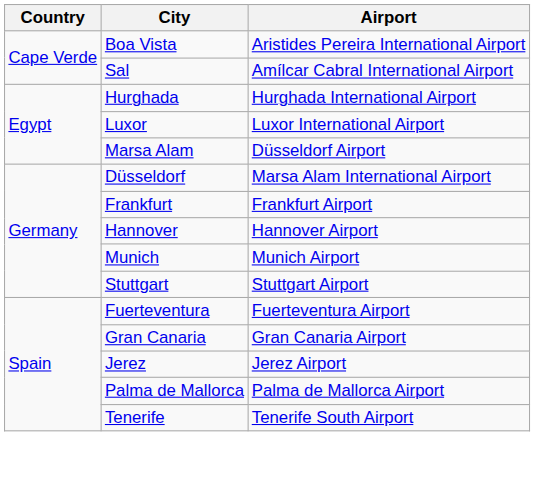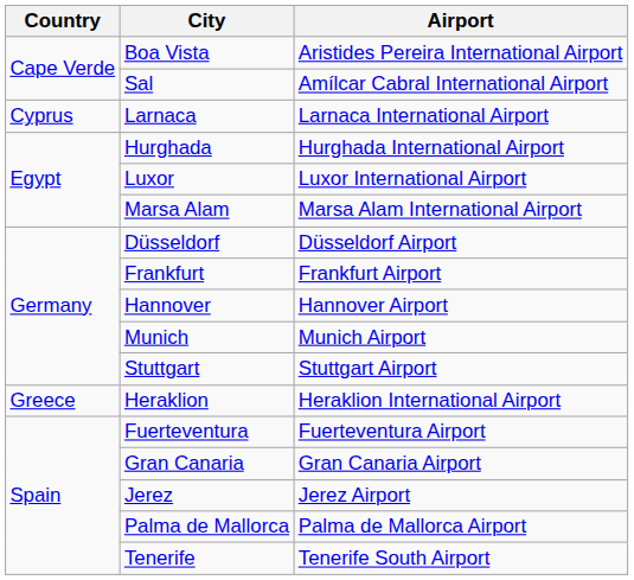 <table class="wikitable sortable">
 <tr>
 <th>Country</th>
 <th>City</th>
 <th>Airport</th>
 </tr>
 <tr>
 <td rowspan="2"><a href='#'>Cape Verde</a></td>
 <td><a href='#'>Boa Vista</a></td>
 <td><a href='#'>Aristides Pereira International Airport</a></td>
 </tr>
 <tr>
 <td><a href='#'>Sal</a></td>
 <td><a href='#'>Amílcar Cabral International Airport</a></td>
 </tr>
 <tr>
+<td><a href='#'>Cyprus</a></td>
+<td><a href='#'>Larnaca</a></td>
+<td><a href='#'>Larnaca International Airport</a></td>
+</tr>
+<tr>
 <td rowspan="3"><a href='#'>Egypt</a></td>
 <td><a href='#'>Hurghada</a></td>
 <td><a href='#'>Hurghada International Airport</a></td>
 </tr>
 <tr>
 <td><a href='#'>Luxor</a></td>
 <td><a href='#'>Luxor International Airport</a></td>
 </tr>
 <tr>
 <td><a href='#'>Marsa Alam</a></td>
-<td><a href='#'>Düsseldorf Airport</a></td>
+<td><a href='#'>Marsa Alam International Airport</a></td>
 </tr>
 <tr>
 <td rowspan="5"><a href='#'>Germany</a></td>
 <td><a href='#'>Düsseldorf</a></td>
-<td><a href='#'>Marsa Alam International Airport</a></td>
+<td><a href='#'>Düsseldorf Airport</a></td>
 </tr>
 <tr>
 <td><a href='#'>Frankfurt</a></td>
 <td><a href='#'>Frankfurt Airport</a></td>
 </tr>
 <tr>
 <td><a href='#'>Hannover</a></td>
 <td><a href='#'>Hannover Airport</a></td>
 </tr>
 <tr>
 <td><a href='#'>Munich</a></td>
 <td><a href='#'>Munich Airport</a></td>
 </tr>
 <tr>
 <td><a href='#'>Stuttgart</a></td>
 <td><a href='#'>Stuttgart Airport</a></td>
+</tr>
+<tr>
+<td><a href='#'>Greece</a></td>
+<td><a href='#'>Heraklion</a></td>
+<td><a href='#'>Heraklion International Airport</a></td>
 </tr>
 <tr>
 <td rowspan="5"><a href='#'>Spain</a></td>
 <td><a href='#'>Fuerteventura</a></td>
 <td><a href='#'>Fuerteventura Airport</a></td>
 </tr>
 <tr>
 <td><a href='#'>Gran Canaria</a></td>
 <td><a href='#'>Gran Canaria Airport</a></td>
 </tr>
 <tr>
 <td><a href='#'>Jerez</a></td>
 <td><a href='#'>Jerez Airport</a></td>
 </tr>
 <tr>
 <td><a href='#'>Palma de Mallorca</a></td>
 <td><a href='#'>Palma de Mallorca Airport</a></td>
 </tr>
 <tr>
 <td><a href='#'>Tenerife</a></td>
 <td><a href='#'>Tenerife South Airport</a></td>
 </tr>
 </table>
